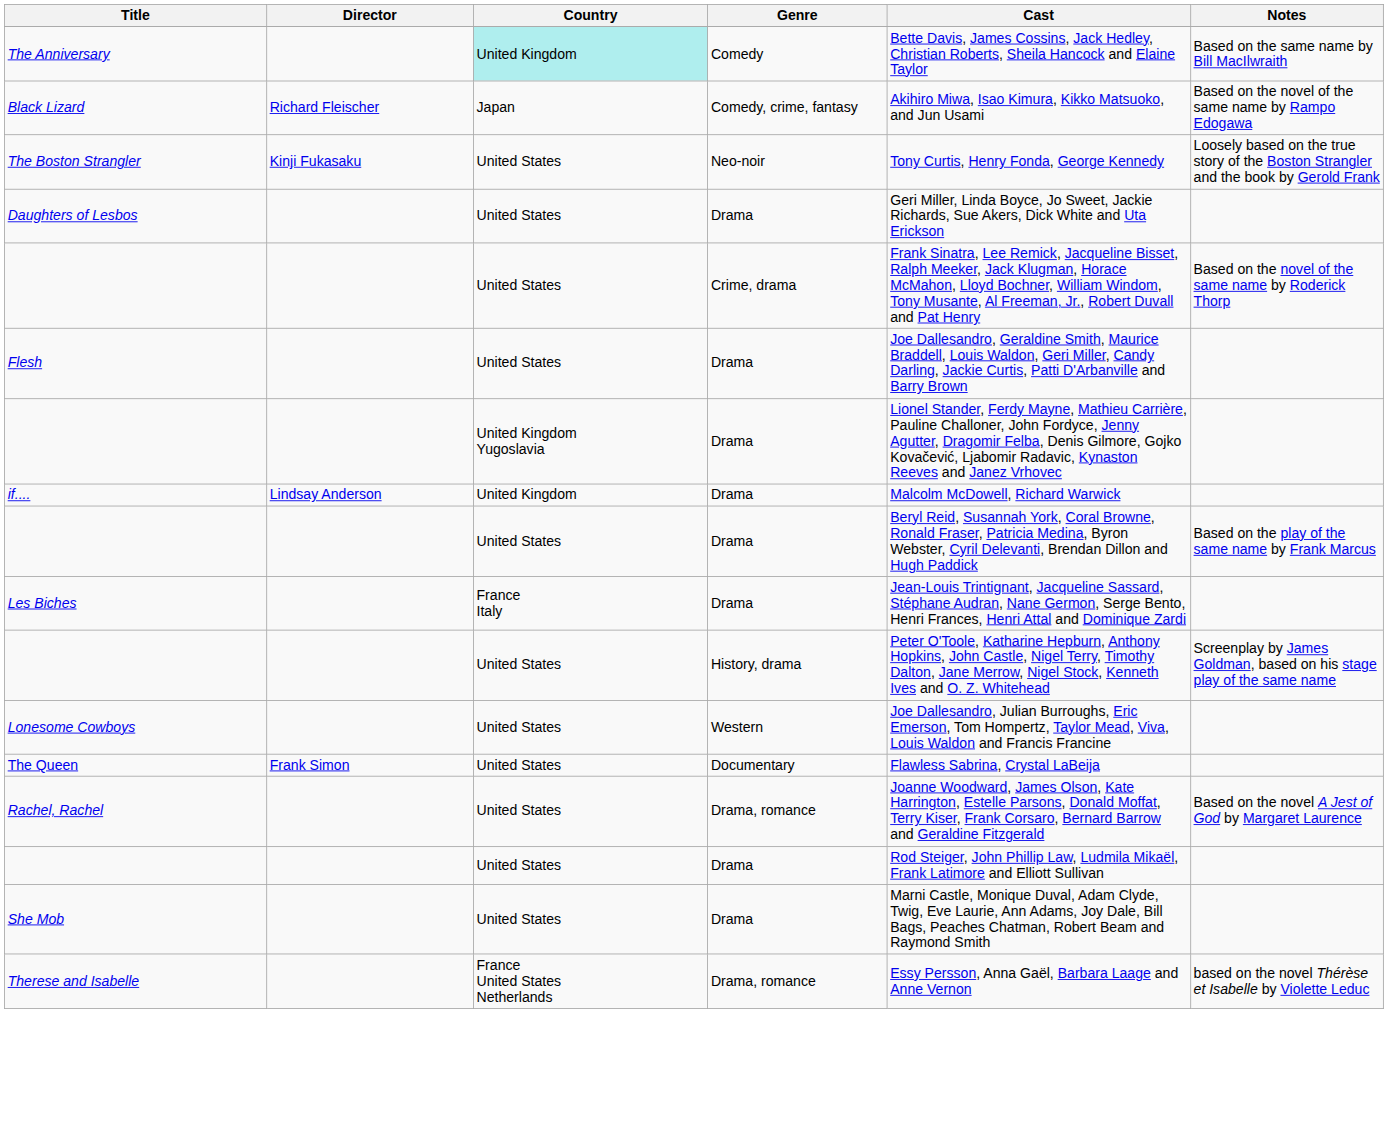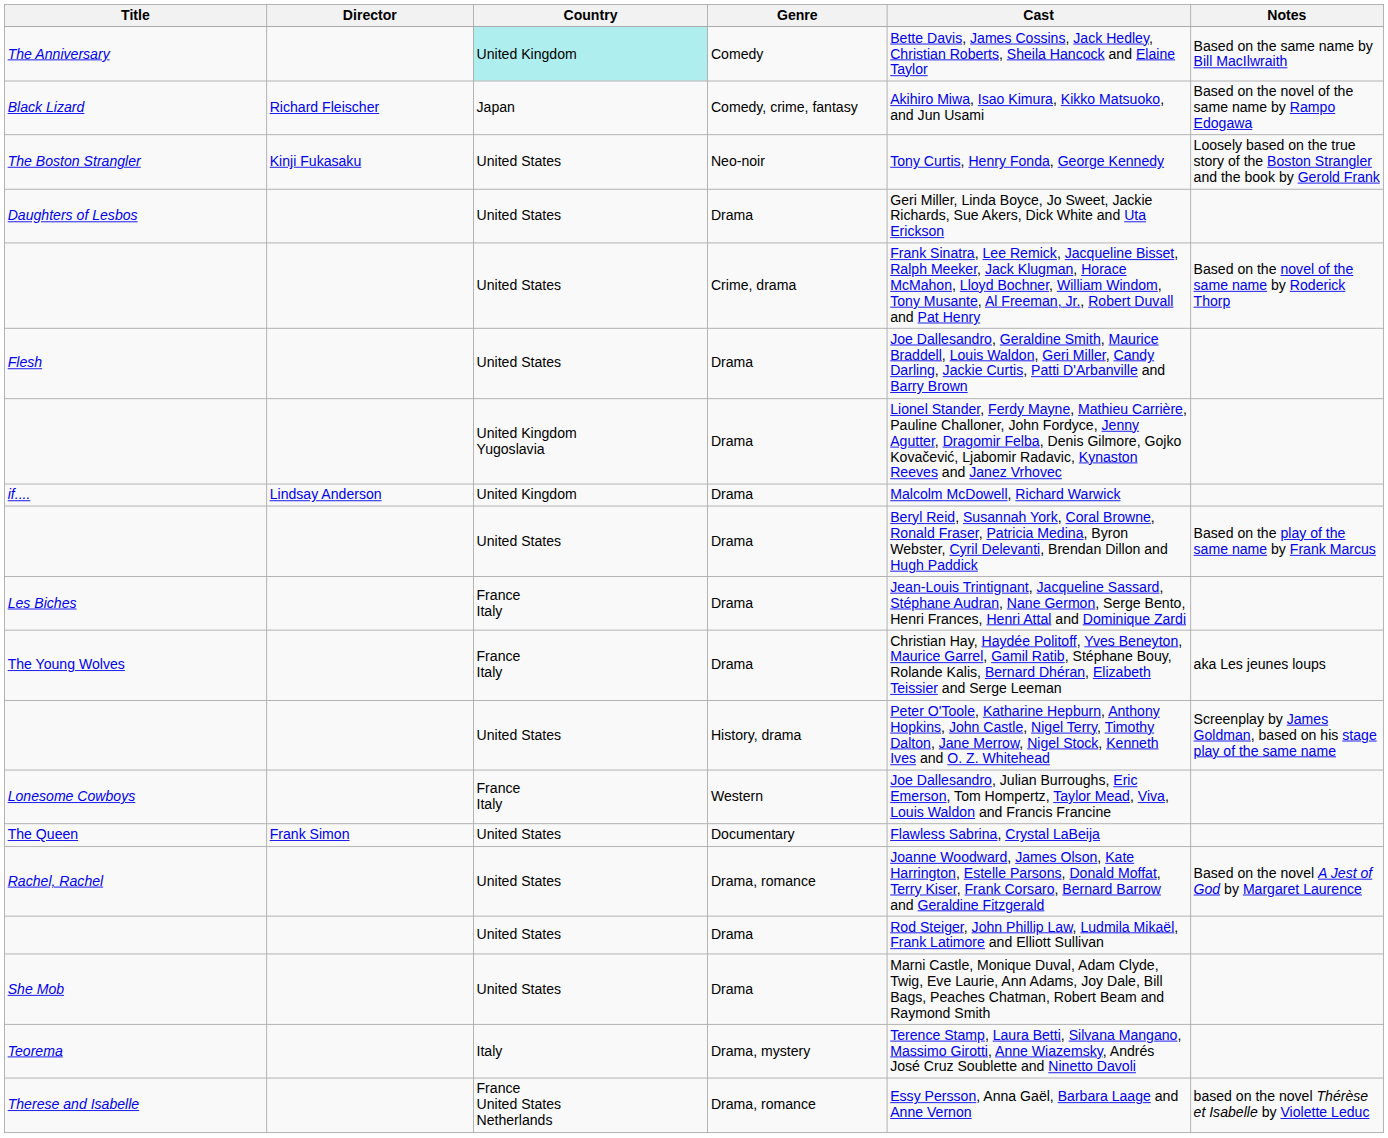 <table class="wikitable sortable">
 <tr>
 <th width="19%">Title</th>
 <th width="15%">Director</th>
 <th width="17%">Country</th>
 <th width="13%">Genre</th>
 <th width="22%">Cast</th>
 <th width="36%">Notes</th>
 </tr>
 <tr valign="top">
 </tr>
 <tr>
 <td><em><a href='#'>The Anniversary</a></em></td>
 <td></td>
 <td style="background: paleturquoise;">United Kingdom</td>
 <td>Comedy</td>
 <td><a href='#'>Bette Davis</a>, <a href='#'>James Cossins</a>, <a href='#'>Jack Hedley</a>, <a href='#'>Christian Roberts</a>, <a href='#'>Sheila Hancock</a> and <a href='#'>Elaine Taylor</a></td>
 <td>Based on the same name by <a href='#'>Bill MacIlwraith</a></td>
 </tr>
 <tr>
 <td><em><a href='#'>Black Lizard</a></em></td>
 <td><a href='#'>Richard Fleischer</a></td>
 <td>Japan</td>
 <td>Comedy, crime, fantasy</td>
 <td><a href='#'>Akihiro Miwa</a>, <a href='#'>Isao Kimura</a>, <a href='#'>Kikko Matsuoko</a>, and Jun Usami</td>
 <td>Based on the novel of the same name by <a href='#'>Rampo Edogawa</a></td>
 </tr>
 <tr>
 <td><em><a href='#'>The Boston Strangler</a></em></td>
 <td><a href='#'>Kinji Fukasaku</a></td>
 <td>United States</td>
 <td>Neo-noir</td>
 <td><a href='#'>Tony Curtis</a>, <a href='#'>Henry Fonda</a>, <a href='#'>George Kennedy</a></td>
 <td>Loosely based on the true story of the <a href='#'>Boston Strangler</a> and the book by <a href='#'>Gerold Frank</a></td>
 </tr>
 <tr>
 <td><em><a href='#'>Daughters of Lesbos</a></em></td>
 <td></td>
 <td>United States</td>
 <td>Drama</td>
 <td>Geri Miller, Linda Boyce, Jo Sweet, Jackie Richards, Sue Akers, Dick White and <a href='#'>Uta Erickson</a></td>
 <td></td>
 </tr>
 <tr>
 <td></td>
 <td></td>
 <td>United States</td>
 <td>Crime, drama</td>
 <td><a href='#'>Frank Sinatra</a>, <a href='#'>Lee Remick</a>, <a href='#'>Jacqueline Bisset</a>, <a href='#'>Ralph Meeker</a>, <a href='#'>Jack Klugman</a>, <a href='#'>Horace McMahon</a>, <a href='#'>Lloyd Bochner</a>, <a href='#'>William Windom</a>, <a href='#'>Tony Musante</a>, <a href='#'>Al Freeman, Jr.</a>, <a href='#'>Robert Duvall</a> and <a href='#'>Pat Henry</a></td>
 <td>Based on the <a href='#'>novel of the same name</a> by <a href='#'>Roderick Thorp</a></td>
 </tr>
 <tr>
 <td><em><a href='#'>Flesh</a></em></td>
 <td></td>
 <td>United States</td>
 <td>Drama</td>
 <td><a href='#'>Joe Dallesandro</a>, <a href='#'>Geraldine Smith</a>, <a href='#'>Maurice Braddell</a>, <a href='#'>Louis Waldon</a>, <a href='#'>Geri Miller</a>, <a href='#'>Candy Darling</a>, <a href='#'>Jackie Curtis</a>, <a href='#'>Patti D'Arbanville</a> and <a href='#'>Barry Brown</a></td>
 <td></td>
 </tr>
 <tr>
 <td></td>
 <td></td>
 <td>United Kingdom<br>Yugoslavia</td>
 <td>Drama</td>
 <td><a href='#'>Lionel Stander</a>, <a href='#'>Ferdy Mayne</a>, <a href='#'>Mathieu Carrière</a>, Pauline Challoner, John Fordyce, <a href='#'>Jenny Agutter</a>, <a href='#'>Dragomir Felba</a>, Denis Gilmore, Gojko Kovačević, Ljabomir Radavic, <a href='#'>Kynaston Reeves</a> and <a href='#'>Janez Vrhovec</a></td>
 <td></td>
 </tr>
 <tr>
 <td><em><a href='#'>if....</a></em></td>
 <td><a href='#'>Lindsay Anderson</a></td>
 <td>United Kingdom</td>
 <td>Drama</td>
 <td><a href='#'>Malcolm McDowell</a>, <a href='#'>Richard Warwick</a></td>
 <td></td>
 </tr>
 <tr>
 <td></td>
 <td></td>
 <td>United States</td>
 <td>Drama</td>
 <td><a href='#'>Beryl Reid</a>, <a href='#'>Susannah York</a>, <a href='#'>Coral Browne</a>, <a href='#'>Ronald Fraser</a>, <a href='#'>Patricia Medina</a>, Byron Webster, <a href='#'>Cyril Delevanti</a>,  Brendan Dillon and <a href='#'>Hugh Paddick</a></td>
 <td>Based on the <a href='#'>play of the same name</a> by <a href='#'>Frank Marcus</a></td>
 </tr>
 <tr>
 <td><em><a href='#'>Les Biches</a></em></td>
 <td></td>
 <td>France<br>Italy</td>
 <td>Drama</td>
 <td><a href='#'>Jean-Louis Trintignant</a>, <a href='#'>Jacqueline Sassard</a>, <a href='#'>Stéphane Audran</a>, <a href='#'>Nane Germon</a>, Serge Bento, Henri Frances, <a href='#'>Henri Attal</a> and <a href='#'>Dominique Zardi</a></td>
 <td></td>
 </tr>
 <tr>
+<td><a href='#'>The Young Wolves</a></td>
+<td></td>
+<td>France<br>Italy</td>
+<td>Drama</td>
+<td>Christian Hay, <a href='#'>Haydée Politoff</a>, <a href='#'>Yves Beneyton</a>, <a href='#'>Maurice Garrel</a>, <a href='#'>Gamil Ratib</a>, Stéphane Bouy, Rolande Kalis, <a href='#'>Bernard Dhéran</a>, <a href='#'>Elizabeth Teissier</a> and Serge Leeman</td>
+<td>aka Les jeunes loups</td>
+</tr>
+<tr>
 <td></td>
 <td></td>
 <td>United States</td>
 <td>History, drama</td>
 <td><a href='#'>Peter O'Toole</a>, <a href='#'>Katharine Hepburn</a>, <a href='#'>Anthony Hopkins</a>, <a href='#'>John Castle</a>, <a href='#'>Nigel Terry</a>, <a href='#'>Timothy Dalton</a>, <a href='#'>Jane Merrow</a>, <a href='#'>Nigel Stock</a>, <a href='#'>Kenneth Ives</a> and <a href='#'>O. Z. Whitehead</a></td>
 <td>Screenplay by <a href='#'>James Goldman</a>, based on his <a href='#'>stage play of the same name</a></td>
 </tr>
 <tr>
 <td><em><a href='#'>Lonesome Cowboys</a></em></td>
 <td></td>
-<td>United States</td>
+<td>France<br>Italy</td>
 <td>Western</td>
 <td><a href='#'>Joe Dallesandro</a>, Julian Burroughs, <a href='#'>Eric Emerson</a>, Tom Hompertz, <a href='#'>Taylor Mead</a>, <a href='#'>Viva</a>, <a href='#'>Louis Waldon</a> and Francis Francine</td>
 <td></td>
 </tr>
 <tr>
 <td><a href='#'>The Queen</a></td>
 <td><a href='#'>Frank Simon</a></td>
 <td>United States</td>
 <td>Documentary</td>
 <td><a href='#'>Flawless Sabrina</a>, <a href='#'>Crystal LaBeija</a></td>
 <td></td>
 </tr>
 <tr>
 <td><em><a href='#'>Rachel, Rachel</a></em></td>
 <td></td>
 <td>United States</td>
 <td>Drama, romance</td>
 <td><a href='#'>Joanne Woodward</a>, <a href='#'>James Olson</a>, <a href='#'>Kate Harrington</a>, <a href='#'>Estelle Parsons</a>, <a href='#'>Donald Moffat</a>, <a href='#'>Terry Kiser</a>, <a href='#'>Frank Corsaro</a>, <a href='#'>Bernard Barrow</a> and <a href='#'>Geraldine Fitzgerald</a></td>
 <td>Based on the novel <em><a href='#'>A Jest of God</a></em> by <a href='#'>Margaret Laurence</a></td>
 </tr>
 <tr>
 <td></td>
 <td></td>
 <td>United States</td>
 <td>Drama</td>
 <td><a href='#'>Rod Steiger</a>, <a href='#'>John Phillip Law</a>, <a href='#'>Ludmila Mikaël</a>, <a href='#'>Frank Latimore</a> and Elliott Sullivan</td>
 <td></td>
 </tr>
 <tr>
 <td><em><a href='#'>She Mob</a></em></td>
 <td></td>
 <td>United States</td>
 <td>Drama</td>
 <td>Marni Castle, Monique Duval, Adam Clyde, Twig, Eve Laurie, Ann Adams, Joy Dale, Bill Bags, Peaches Chatman, Robert Beam and Raymond Smith</td>
 <td></td>
 </tr>
 <tr>
+<td><em><a href='#'>Teorema</a></em></td>
+<td></td>
+<td>Italy</td>
+<td>Drama, mystery</td>
+<td><a href='#'>Terence Stamp</a>, <a href='#'>Laura Betti</a>, <a href='#'>Silvana Mangano</a>, <a href='#'>Massimo Girotti</a>, <a href='#'>Anne Wiazemsky</a>, Andrés José Cruz Soublette and <a href='#'>Ninetto Davoli</a></td>
+<td></td>
+</tr>
+<tr>
 <td><em><a href='#'>Therese and Isabelle</a></em></td>
 <td></td>
 <td>France<br>United States<br>Netherlands</td>
 <td>Drama, romance</td>
 <td><a href='#'>Essy Persson</a>, Anna Gaël, <a href='#'>Barbara Laage</a> and <a href='#'>Anne Vernon</a></td>
 <td>based on the novel <em>Thérèse et Isabelle</em> by <a href='#'>Violette Leduc</a></td>
 </tr>
 </table>
